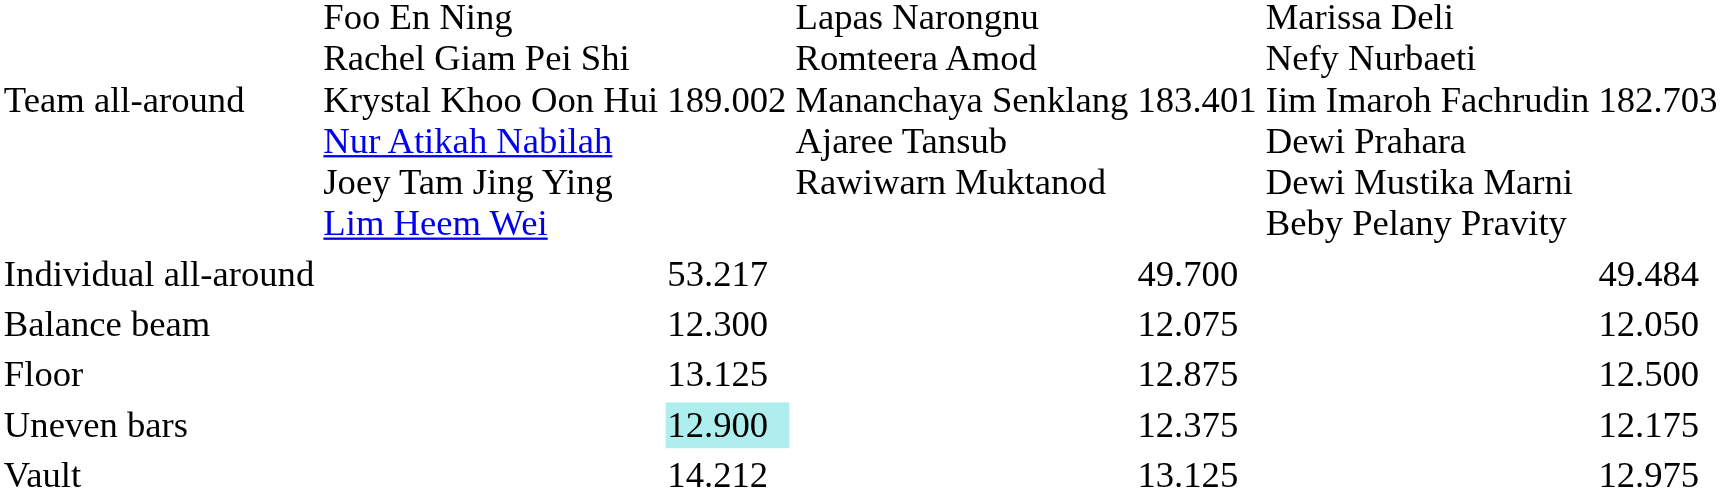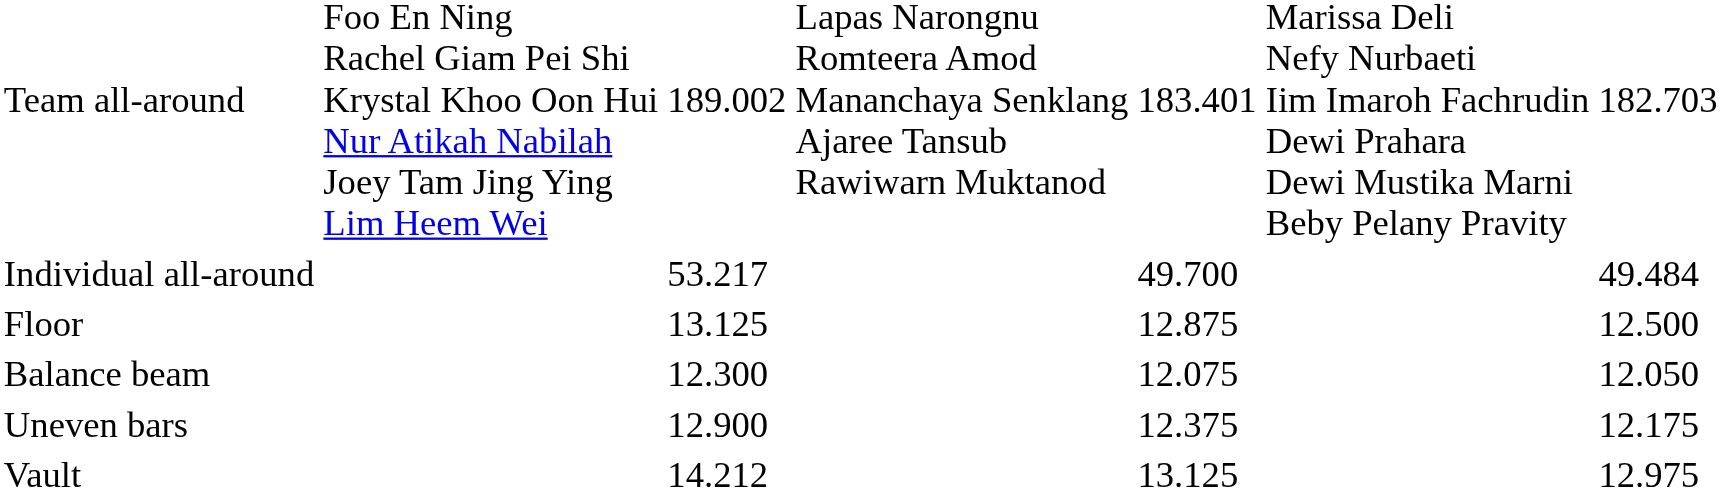 <table>
 <tr>
 <td>Team all-around</td>
 <td valign=top><br>Foo En Ning<br>Rachel Giam Pei Shi<br>Krystal Khoo Oon Hui<br><a href='#'>Nur Atikah Nabilah</a><br>Joey Tam Jing Ying<br><a href='#'>Lim Heem Wei</a></td>
 <td>189.002</td>
 <td valign=top><br>Lapas Narongnu<br>Romteera Amod<br>Mananchaya Senklang<br>Ajaree Tansub<br>Rawiwarn Muktanod</td>
 <td>183.401</td>
 <td valign=top><br>Marissa Deli<br>Nefy Nurbaeti<br>Iim Imaroh Fachrudin<br>Dewi Prahara<br>Dewi Mustika Marni<br>Beby Pelany Pravity</td>
 <td>182.703</td>
 </tr>
 <tr>
 <td>Individual all-around</td>
 <td></td>
 <td>53.217</td>
 <td></td>
 <td>49.700</td>
 <td></td>
 <td>49.484</td>
 </tr>
 <tr>
+<td>Floor</td>
+<td></td>
+<td>13.125</td>
+<td></td>
+<td>12.875</td>
+<td></td>
+<td>12.500</td>
+</tr>
+<tr>
 <td>Balance beam</td>
 <td></td>
 <td>12.300</td>
 <td></td>
 <td>12.075</td>
 <td></td>
 <td>12.050</td>
 </tr>
 <tr>
-<td>Floor</td>
-<td></td>
-<td>13.125</td>
-<td></td>
-<td>12.875</td>
-<td></td>
-<td>12.500</td>
-</tr>
-<tr>
 <td>Uneven bars</td>
 <td></td>
-<td style="background: paleturquoise;">12.900</td>
+<td>12.900</td>
 <td></td>
 <td>12.375</td>
 <td></td>
 <td>12.175</td>
 </tr>
 <tr>
 <td>Vault</td>
 <td></td>
 <td>14.212</td>
 <td></td>
 <td>13.125</td>
 <td></td>
 <td>12.975</td>
 </tr>
 </table>
